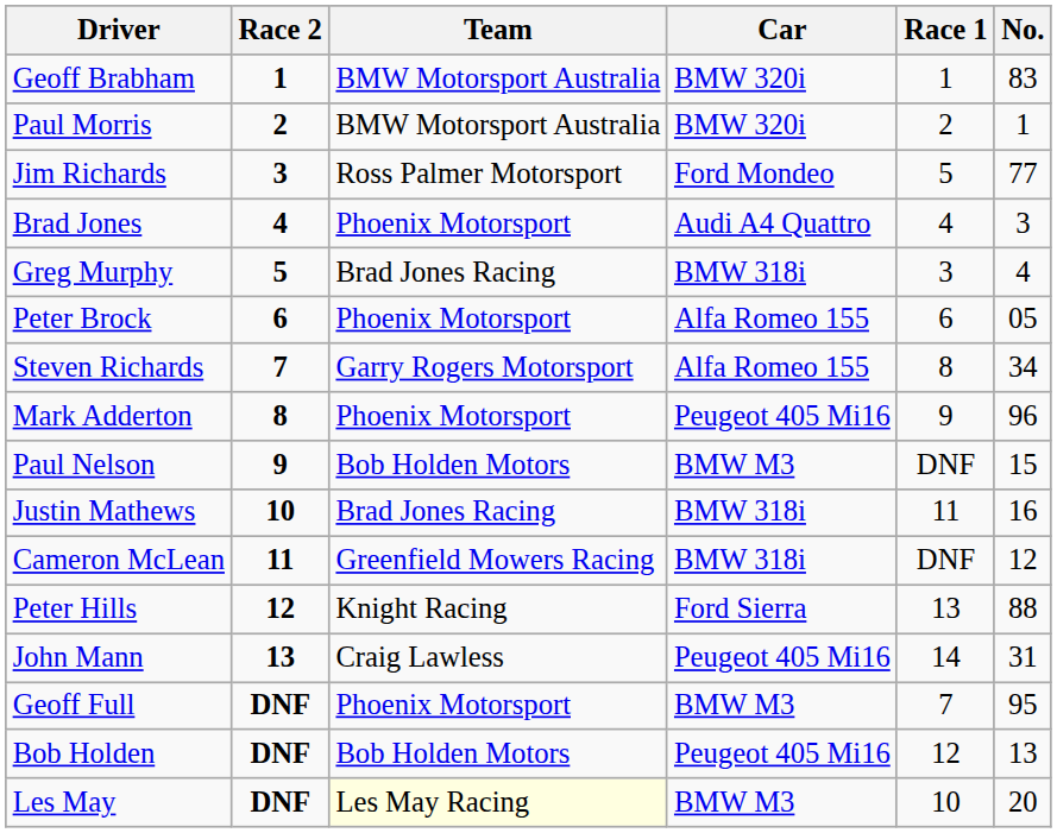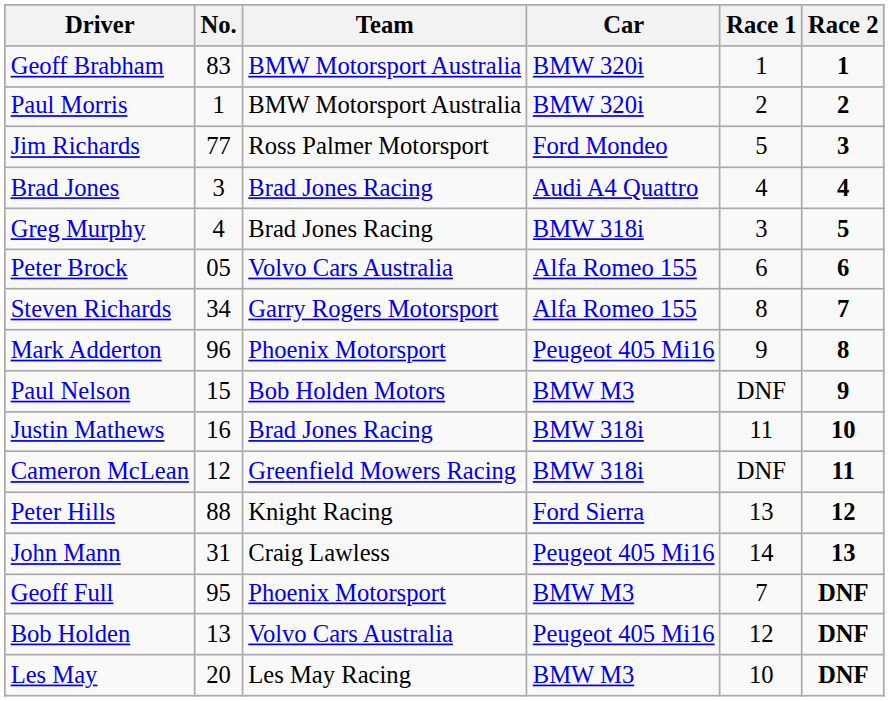 <table class="wikitable" style="font-size: 90%">
 <tr>
 <th>Driver</th>
-<th>Race 2</th>
+<th>No.</th>
 <th>Team</th>
 <th>Car</th>
 <th>Race 1</th>
-<th>No.</th>
+<th>Race 2</th>
 </tr>
 <tr>
 <td> <a href='#'>Geoff Brabham</a></td>
-<td align="center"><strong>1</strong></td>
+<td align="center">83</td>
 <td><a href='#'>BMW Motorsport Australia</a></td>
 <td><a href='#'>BMW 320i</a></td>
 <td align="center">1</td>
-<td align="center">83</td>
+<td align="center"><strong>1</strong></td>
 </tr>
 <tr>
 <td> <a href='#'>Paul Morris</a></td>
-<td align="center"><strong>2</strong></td>
+<td align="center">1</td>
 <td>BMW Motorsport Australia</td>
 <td><a href='#'>BMW 320i</a></td>
 <td align="center">2</td>
-<td align="center">1</td>
+<td align="center"><strong>2</strong></td>
 </tr>
 <tr>
 <td> <a href='#'>Jim Richards</a></td>
-<td align="center"><strong>3</strong></td>
+<td align="center">77</td>
 <td>Ross Palmer Motorsport</td>
 <td><a href='#'>Ford Mondeo</a></td>
 <td align="center">5</td>
-<td align="center">77</td>
+<td align="center"><strong>3</strong></td>
 </tr>
 <tr>
 <td> <a href='#'>Brad Jones</a></td>
-<td align="center"><strong>4</strong></td>
-<td><a href='#'>Phoenix Motorsport</a></td>
+<td align="center">3</td>
+<td><a href='#'>Brad Jones Racing</a></td>
 <td><a href='#'>Audi A4 Quattro</a></td>
 <td align="center">4</td>
-<td align="center">3</td>
+<td align="center"><strong>4</strong></td>
 </tr>
 <tr>
 <td> <a href='#'>Greg Murphy</a></td>
-<td align="center"><strong>5</strong></td>
+<td align="center">4</td>
 <td>Brad Jones Racing</td>
 <td><a href='#'>BMW 318i</a></td>
 <td align="center">3</td>
-<td align="center">4</td>
+<td align="center"><strong>5</strong></td>
 </tr>
 <tr>
 <td> <a href='#'>Peter Brock</a></td>
-<td align="center"><strong>6</strong></td>
-<td><a href='#'>Phoenix Motorsport</a></td>
+<td align="center">05</td>
+<td><a href='#'>Volvo Cars Australia</a></td>
 <td><a href='#'>Alfa Romeo 155</a></td>
 <td align="center">6</td>
-<td align="center">05</td>
+<td align="center"><strong>6</strong></td>
 </tr>
 <tr>
 <td> <a href='#'>Steven Richards</a></td>
-<td align="center"><strong>7</strong></td>
+<td align="center">34</td>
 <td><a href='#'>Garry Rogers Motorsport</a></td>
 <td><a href='#'>Alfa Romeo 155</a></td>
 <td align="center">8</td>
-<td align="center">34</td>
+<td align="center"><strong>7</strong></td>
 </tr>
 <tr>
 <td> <a href='#'>Mark Adderton</a></td>
-<td align="center"><strong>8</strong></td>
+<td align="center">96</td>
 <td><a href='#'>Phoenix Motorsport</a></td>
 <td><a href='#'>Peugeot 405 Mi16</a></td>
 <td align="center">9</td>
-<td align="center">96</td>
+<td align="center"><strong>8</strong></td>
 </tr>
 <tr>
 <td> <a href='#'>Paul Nelson</a></td>
-<td align="center"><strong>9</strong></td>
+<td align="center">15</td>
 <td><a href='#'>Bob Holden Motors</a></td>
 <td><a href='#'>BMW M3</a></td>
 <td align="center">DNF</td>
-<td align="center">15</td>
+<td align="center"><strong>9</strong></td>
 </tr>
 <tr>
 <td> <a href='#'>Justin Mathews</a></td>
-<td align="center"><strong>10</strong></td>
+<td align="center">16</td>
 <td><a href='#'>Brad Jones Racing</a></td>
 <td><a href='#'>BMW 318i</a></td>
 <td align="center">11</td>
-<td align="center">16</td>
+<td align="center"><strong>10</strong></td>
 </tr>
 <tr>
 <td> <a href='#'>Cameron McLean</a></td>
-<td align="center"><strong>11</strong></td>
+<td align="center">12</td>
 <td><a href='#'>Greenfield Mowers Racing</a></td>
 <td><a href='#'>BMW 318i</a></td>
 <td align="center">DNF</td>
-<td align="center">12</td>
+<td align="center"><strong>11</strong></td>
 </tr>
 <tr>
 <td> <a href='#'>Peter Hills</a></td>
-<td align="center"><strong>12</strong></td>
+<td align="center">88</td>
 <td>Knight Racing</td>
 <td><a href='#'>Ford Sierra</a></td>
 <td align="center">13</td>
-<td align="center">88</td>
+<td align="center"><strong>12</strong></td>
 </tr>
 <tr>
 <td> <a href='#'>John Mann</a></td>
-<td align="center"><strong>13</strong></td>
+<td align="center">31</td>
 <td>Craig Lawless</td>
 <td><a href='#'>Peugeot 405 Mi16</a></td>
 <td align="center">14</td>
-<td align="center">31</td>
+<td align="center"><strong>13</strong></td>
 </tr>
 <tr>
 <td> <a href='#'>Geoff Full</a></td>
-<td align="center"><strong>DNF</strong></td>
+<td align="center">95</td>
 <td><a href='#'>Phoenix Motorsport</a></td>
 <td><a href='#'>BMW M3</a></td>
 <td align="center">7</td>
-<td align="center">95</td>
+<td align="center"><strong>DNF</strong></td>
 </tr>
 <tr>
 <td> <a href='#'>Bob Holden</a></td>
-<td align="center"><strong>DNF</strong></td>
-<td><a href='#'>Bob Holden Motors</a></td>
+<td align="center">13</td>
+<td><a href='#'>Volvo Cars Australia</a></td>
 <td><a href='#'>Peugeot 405 Mi16</a></td>
 <td align="center">12</td>
-<td align="center">13</td>
+<td align="center"><strong>DNF</strong></td>
 </tr>
 <tr>
 <td> <a href='#'>Les May</a></td>
-<td align="center"><strong>DNF</strong></td>
-<td style="background: lightyellow;">Les May Racing</td>
+<td align="center">20</td>
+<td>Les May Racing</td>
 <td><a href='#'>BMW M3</a></td>
 <td align="center">10</td>
-<td align="center">20</td>
+<td align="center"><strong>DNF</strong></td>
 </tr>
 </table>
